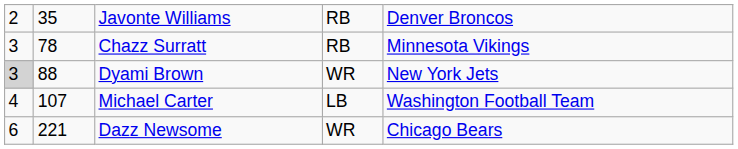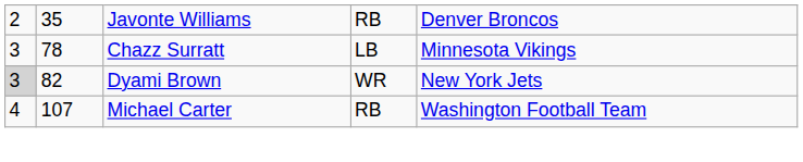 <table class="wikitable" style="width:75%;">
 <tr>
 <td>2</td>
 <td>35</td>
 <td><a href='#'>Javonte Williams</a></td>
 <td>RB</td>
 <td><a href='#'>Denver Broncos</a></td>
 </tr>
 <tr>
 <td>3</td>
 <td>78</td>
 <td><a href='#'>Chazz Surratt</a></td>
-<td>RB</td>
+<td>LB</td>
 <td><a href='#'>Minnesota Vikings</a></td>
 </tr>
 <tr>
 <td style="background: lightgrey;">3</td>
-<td>88</td>
+<td>82</td>
 <td><a href='#'>Dyami Brown</a></td>
 <td>WR</td>
 <td><a href='#'>New York Jets</a></td>
 </tr>
 <tr>
 <td>4</td>
 <td>107</td>
 <td><a href='#'>Michael Carter</a></td>
-<td>LB</td>
+<td>RB</td>
 <td><a href='#'>Washington Football Team</a></td>
 </tr>
-<tr>
-<td>6</td>
-<td>221</td>
-<td><a href='#'>Dazz Newsome</a></td>
-<td>WR</td>
-<td><a href='#'>Chicago Bears</a></td>
-</tr>
 </table>
